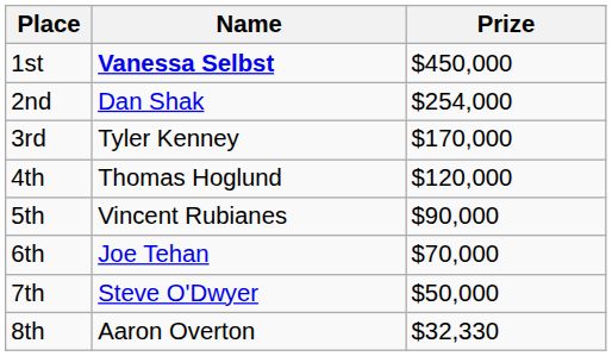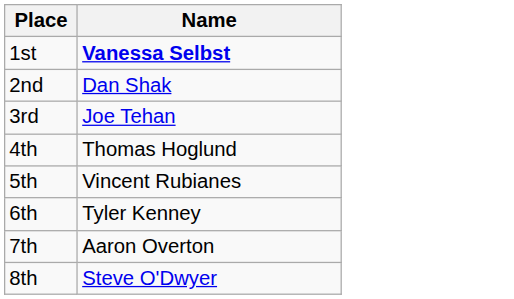 <table class="wikitable">
 <tr>
 <th width="50">Place</th>
 <th width="200">Name</th>
-<th width="125">Prize</th>
 </tr>
 <tr>
 <td>1st</td>
 <td> <strong><a href='#'>Vanessa Selbst</a></strong></td>
-<td>$450,000</td>
 </tr>
 <tr>
 <td>2nd</td>
 <td> <a href='#'>Dan Shak</a></td>
-<td>$254,000</td>
 </tr>
 <tr>
 <td>3rd</td>
-<td> Tyler Kenney</td>
-<td>$170,000</td>
+<td> <a href='#'>Joe Tehan</a></td>
 </tr>
 <tr>
 <td>4th</td>
 <td> Thomas Hoglund</td>
-<td>$120,000</td>
 </tr>
 <tr>
 <td>5th</td>
 <td> Vincent Rubianes</td>
-<td>$90,000</td>
 </tr>
 <tr>
 <td>6th</td>
-<td> <a href='#'>Joe Tehan</a></td>
-<td>$70,000</td>
+<td> Tyler Kenney</td>
 </tr>
 <tr>
 <td>7th</td>
-<td> <a href='#'>Steve O'Dwyer</a></td>
-<td>$50,000</td>
+<td> Aaron Overton</td>
 </tr>
 <tr>
 <td>8th</td>
-<td> Aaron Overton</td>
-<td>$32,330</td>
+<td> <a href='#'>Steve O'Dwyer</a></td>
 </tr>
 </table>
